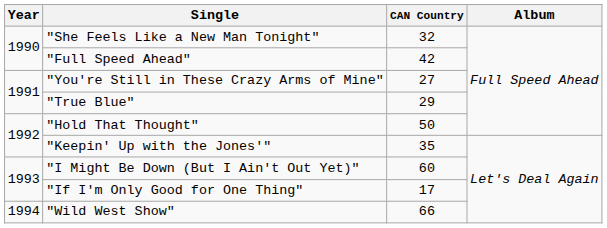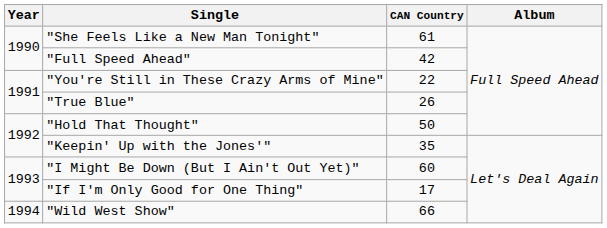 <table class="wikitable">
 <tr>
 <th>Year</th>
 <th>Single</th>
 <th><small>CAN Country</small></th>
 <th>Album</th>
 </tr>
 <tr>
 <td rowspan="2">1990</td>
 <td>"She Feels Like a New Man Tonight"</td>
-<td align="center">32</td>
+<td align="center">61</td>
 <td rowspan="5"><em>Full Speed Ahead</em></td>
 </tr>
 <tr>
 <td>"Full Speed Ahead"</td>
 <td align="center">42</td>
 </tr>
 <tr>
 <td rowspan="2">1991</td>
 <td>"You're Still in These Crazy Arms of Mine"</td>
-<td align="center">27</td>
+<td align="center">22</td>
 </tr>
 <tr>
 <td>"True Blue"</td>
-<td align="center">29</td>
+<td align="center">26</td>
 </tr>
 <tr>
 <td rowspan="2">1992</td>
 <td>"Hold That Thought"</td>
 <td align="center">50</td>
 </tr>
 <tr>
 <td>"Keepin' Up with the Jones'"</td>
 <td align="center">35</td>
 <td rowspan="4"><em>Let's Deal Again</em></td>
 </tr>
 <tr>
 <td rowspan="2">1993</td>
 <td>"I Might Be Down (But I Ain't Out Yet)"</td>
 <td align="center">60</td>
 </tr>
 <tr>
 <td>"If I'm Only Good for One Thing"</td>
 <td align="center">17</td>
 </tr>
 <tr>
 <td>1994</td>
 <td>"Wild West Show"</td>
 <td align="center">66</td>
 </tr>
 </table>
